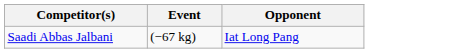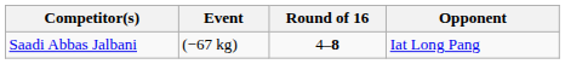 <table class=wikitable style="font-size:90%">
 <tr>
 <th width=150>Competitor(s)</th>
 <th width=75>Event</th>
+<th width=100>Round of 16</th>
 <th width=150>Opponent</th>
 </tr>
 <tr>
 <td><a href='#'>Saadi Abbas Jalbani</a></td>
 <td>(−67 kg)</td>
+<td style="text-align:center;">4–<strong>8</strong></td>
 <td> <a href='#'>Iat Long Pang</a></td>
 </tr>
 </table>
